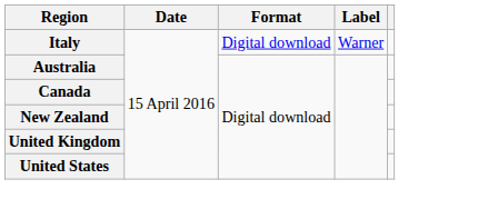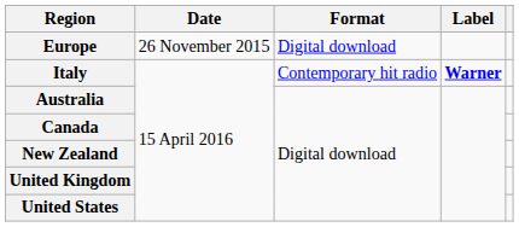 <table class="wikitable plainrowheaders">
 <tr>
 <th scope="col">Region</th>
 <th scope="col">Date</th>
 <th scope="col">Format</th>
 <th scope="col">Label</th>
 <th scope="col"></th>
 </tr>
 <tr>
+<th scope="row">Europe</th>
+<td>26 November 2015</td>
+<td><a href='#'>Digital download</a></td>
+<td></td>
+<td></td>
+</tr>
+<tr>
 <th scope="row">Italy</th>
 <td rowspan="6">15 April 2016</td>
-<td><a href='#'>Digital download</a></td>
-<td><a href='#'>Warner</a></td>
+<td><a href='#'>Contemporary hit radio</a></td>
+<td><strong><a href='#'>Warner</a></strong></td>
 <td></td>
 </tr>
 <tr>
 <th scope="row">Australia</th>
 <td rowspan="5">Digital download</td>
 <td rowspan="5"></td>
 <td></td>
 </tr>
 <tr>
 <th scope="row">Canada</th>
 <td></td>
 </tr>
 <tr>
 <th scope="row">New Zealand</th>
 <td></td>
 </tr>
 <tr>
 <th scope="row">United Kingdom</th>
 <td></td>
 </tr>
 <tr>
 <th scope="row">United States</th>
 <td></td>
 </tr>
 </table>
